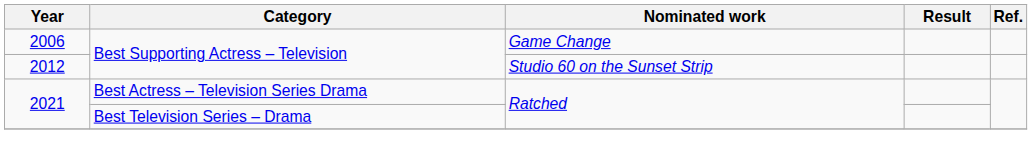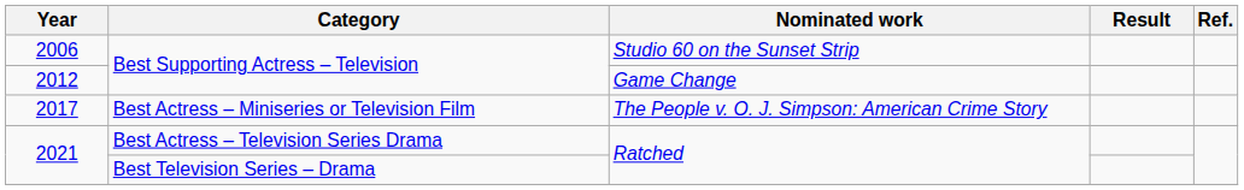 <table class=wikitable>
 <tr>
 <th scope="col" style="width:5em;">Year</th>
 <th scope="col" style="width:26em;">Category</th>
 <th scope="col" style="width:25em;">Nominated work</th>
 <th scope="col" style="width:5em;">Result</th>
 <th>Ref.</th>
 </tr>
 <tr>
 <td style="text-align:center;"><a href='#'>2006</a></td>
 <td rowspan="2"><a href='#'>Best Supporting Actress – Television</a></td>
+<td><em><a href='#'>Studio 60 on the Sunset Strip</a></em></td>
+<td></td>
+<td style="text-align:center;"></td>
+</tr>
+<tr>
+<td style="text-align:center;"><a href='#'>2012</a></td>
 <td><em><a href='#'>Game Change</a></em></td>
 <td></td>
 <td style="text-align:center;"></td>
 </tr>
 <tr>
-<td style="text-align:center;"><a href='#'>2012</a></td>
-<td><em><a href='#'>Studio 60 on the Sunset Strip</a></em></td>
+<td style="text-align:center;"><a href='#'>2017</a></td>
+<td><a href='#'>Best Actress – Miniseries or Television Film</a></td>
+<td><em><a href='#'>The People v. O. J. Simpson: American Crime Story</a></em></td>
 <td></td>
 <td style="text-align:center;"></td>
 </tr>
 <tr>
 <td style="text-align:center;", rowspan="2"><a href='#'>2021</a></td>
 <td><a href='#'>Best Actress – Television Series Drama</a></td>
 <td rowspan="2"><em><a href='#'>Ratched</a></em></td>
 <td></td>
 <td style="text-align:center;" , rowspan=2></td>
 </tr>
 <tr>
 <td><a href='#'>Best Television Series – Drama</a> </td>
 <td></td>
 </tr>
 <tr>
 </tr>
 </table>
